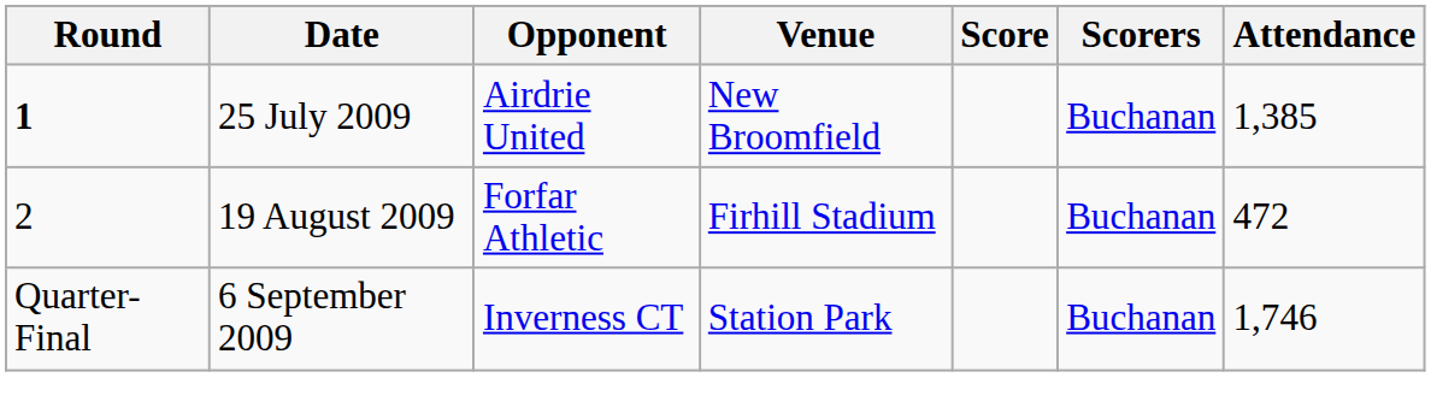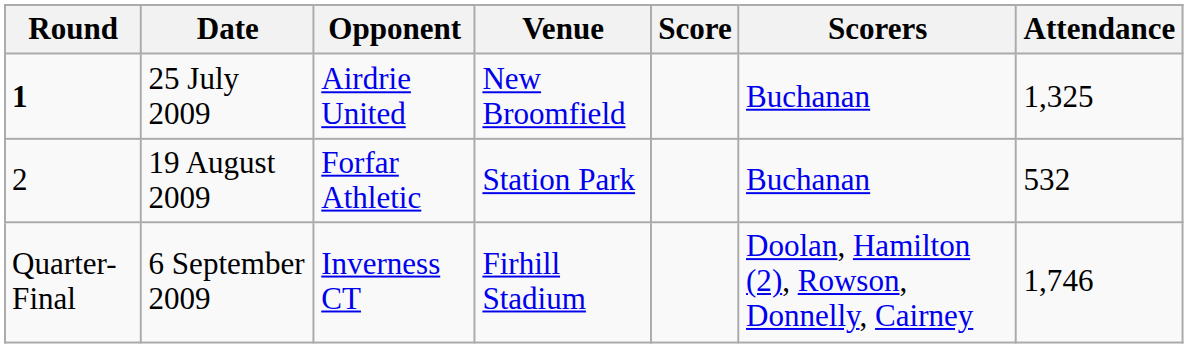 <table Class="wikitable">
 <tr>
 <th>Round</th>
 <th>Date</th>
 <th>Opponent</th>
 <th>Venue</th>
 <th>Score</th>
 <th>Scorers</th>
 <th>Attendance</th>
 </tr>
 <tr>
 <td><strong>1</strong></td>
 <td>25 July 2009</td>
 <td><a href='#'>Airdrie United</a></td>
 <td><a href='#'>New Broomfield</a></td>
 <td></td>
 <td><a href='#'>Buchanan</a></td>
-<td>1,385</td>
+<td>1,325</td>
 </tr>
 <tr>
 <td>2</td>
 <td>19 August 2009</td>
 <td><a href='#'>Forfar Athletic</a></td>
-<td><a href='#'>Firhill Stadium</a></td>
+<td><a href='#'>Station Park</a></td>
 <td></td>
 <td><a href='#'>Buchanan</a></td>
-<td>472</td>
+<td>532</td>
 </tr>
 <tr>
 <td>Quarter-Final</td>
 <td>6 September 2009</td>
 <td><a href='#'>Inverness CT</a></td>
-<td><a href='#'>Station Park</a></td>
+<td><a href='#'>Firhill Stadium</a></td>
 <td></td>
-<td><a href='#'>Buchanan</a></td>
+<td><a href='#'>Doolan</a>, <a href='#'>Hamilton (2)</a>, <a href='#'>Rowson</a>, <a href='#'>Donnelly</a>, <a href='#'>Cairney</a></td>
 <td>1,746</td>
 </tr>
 </table>
